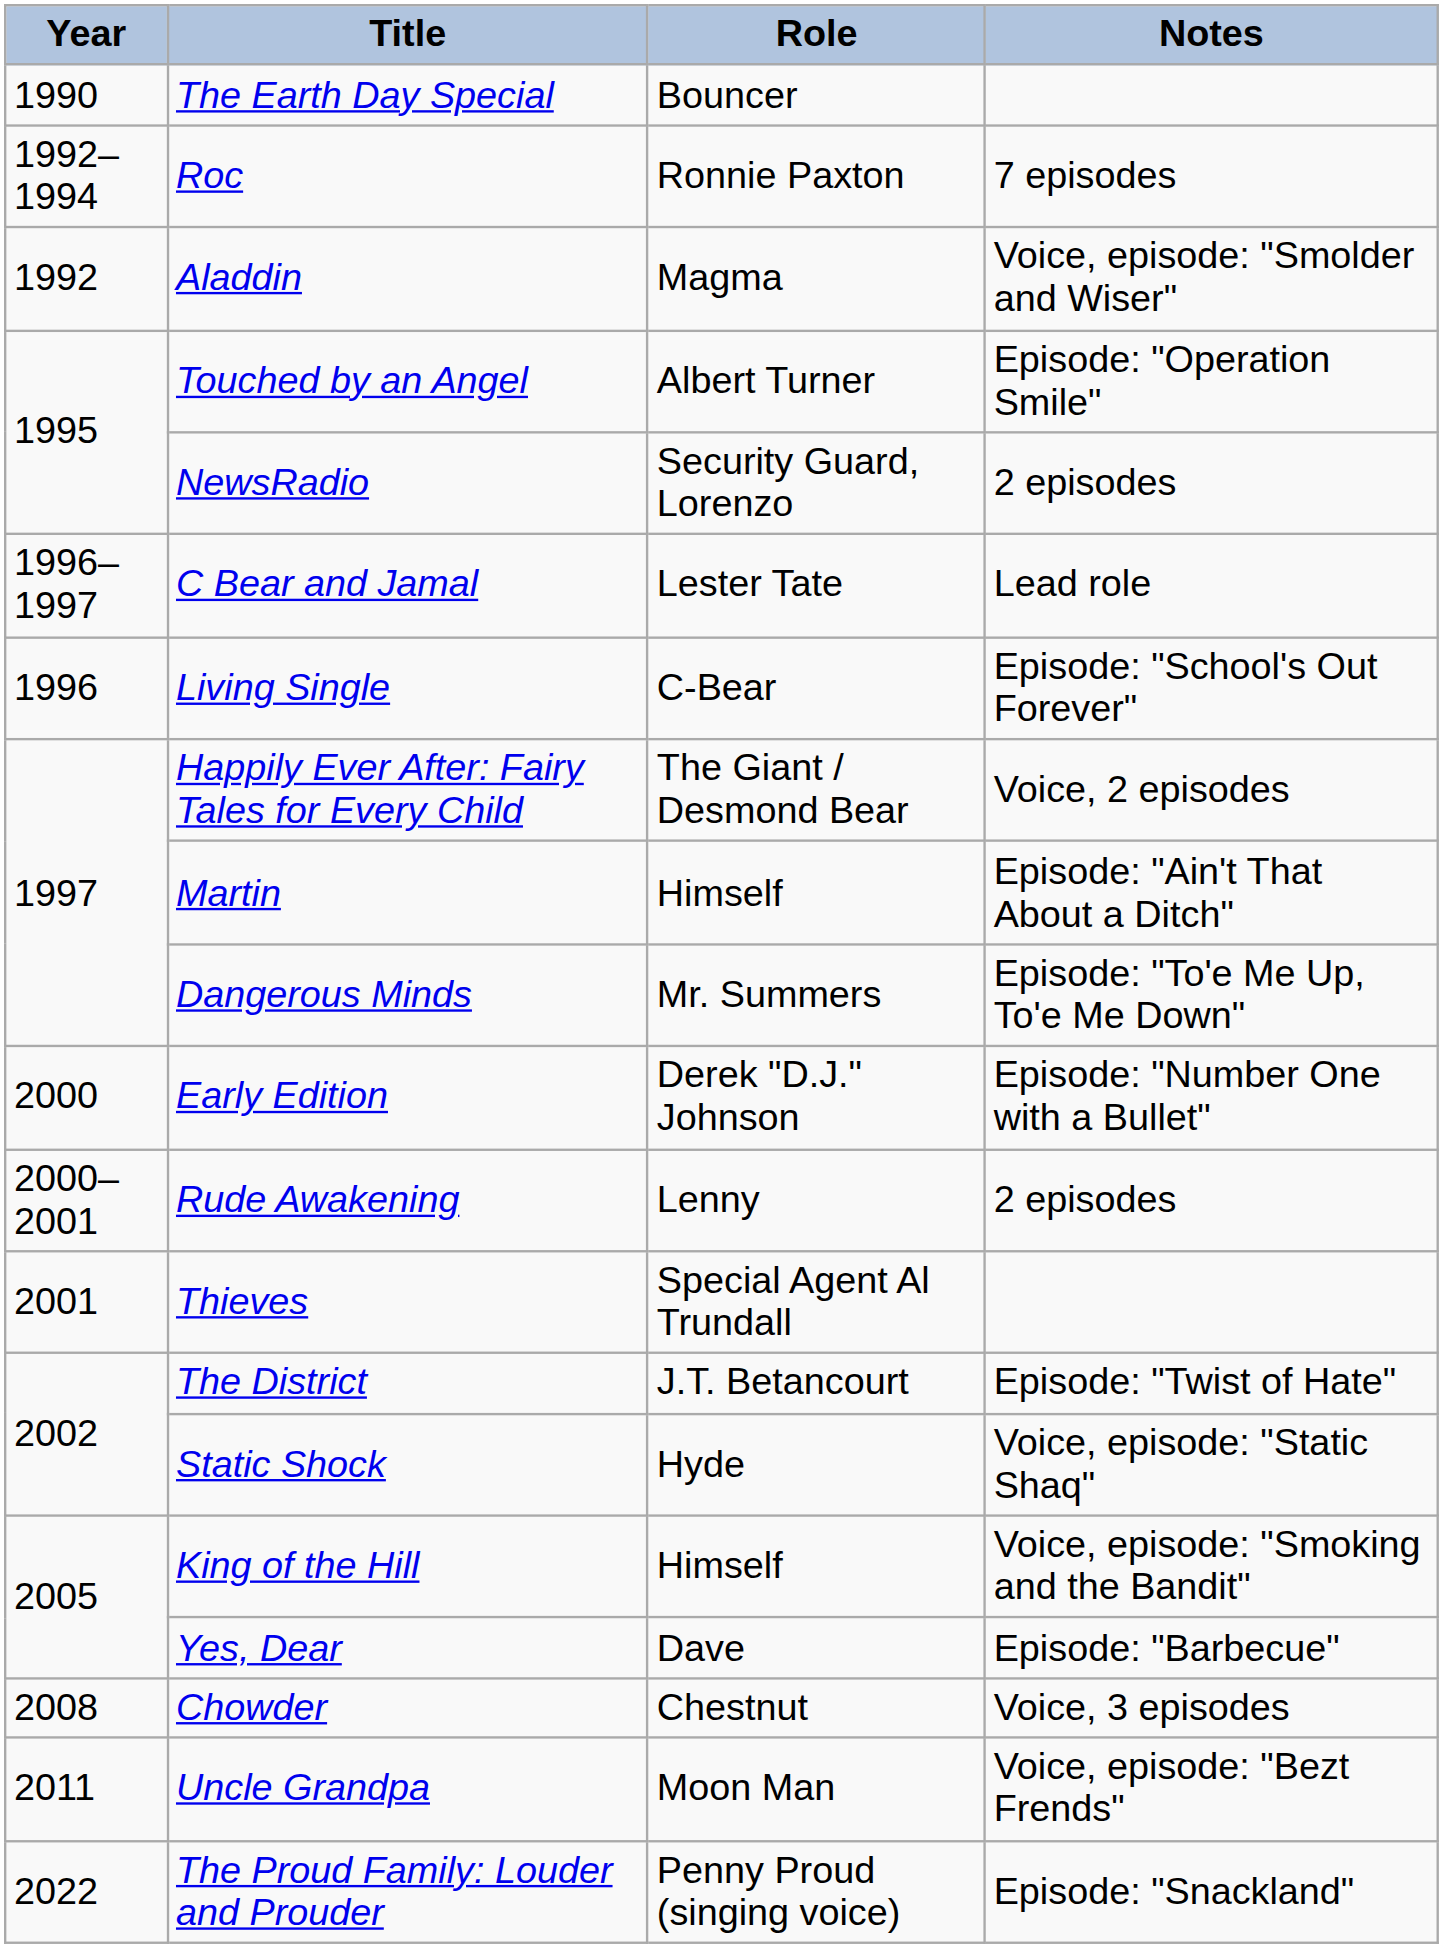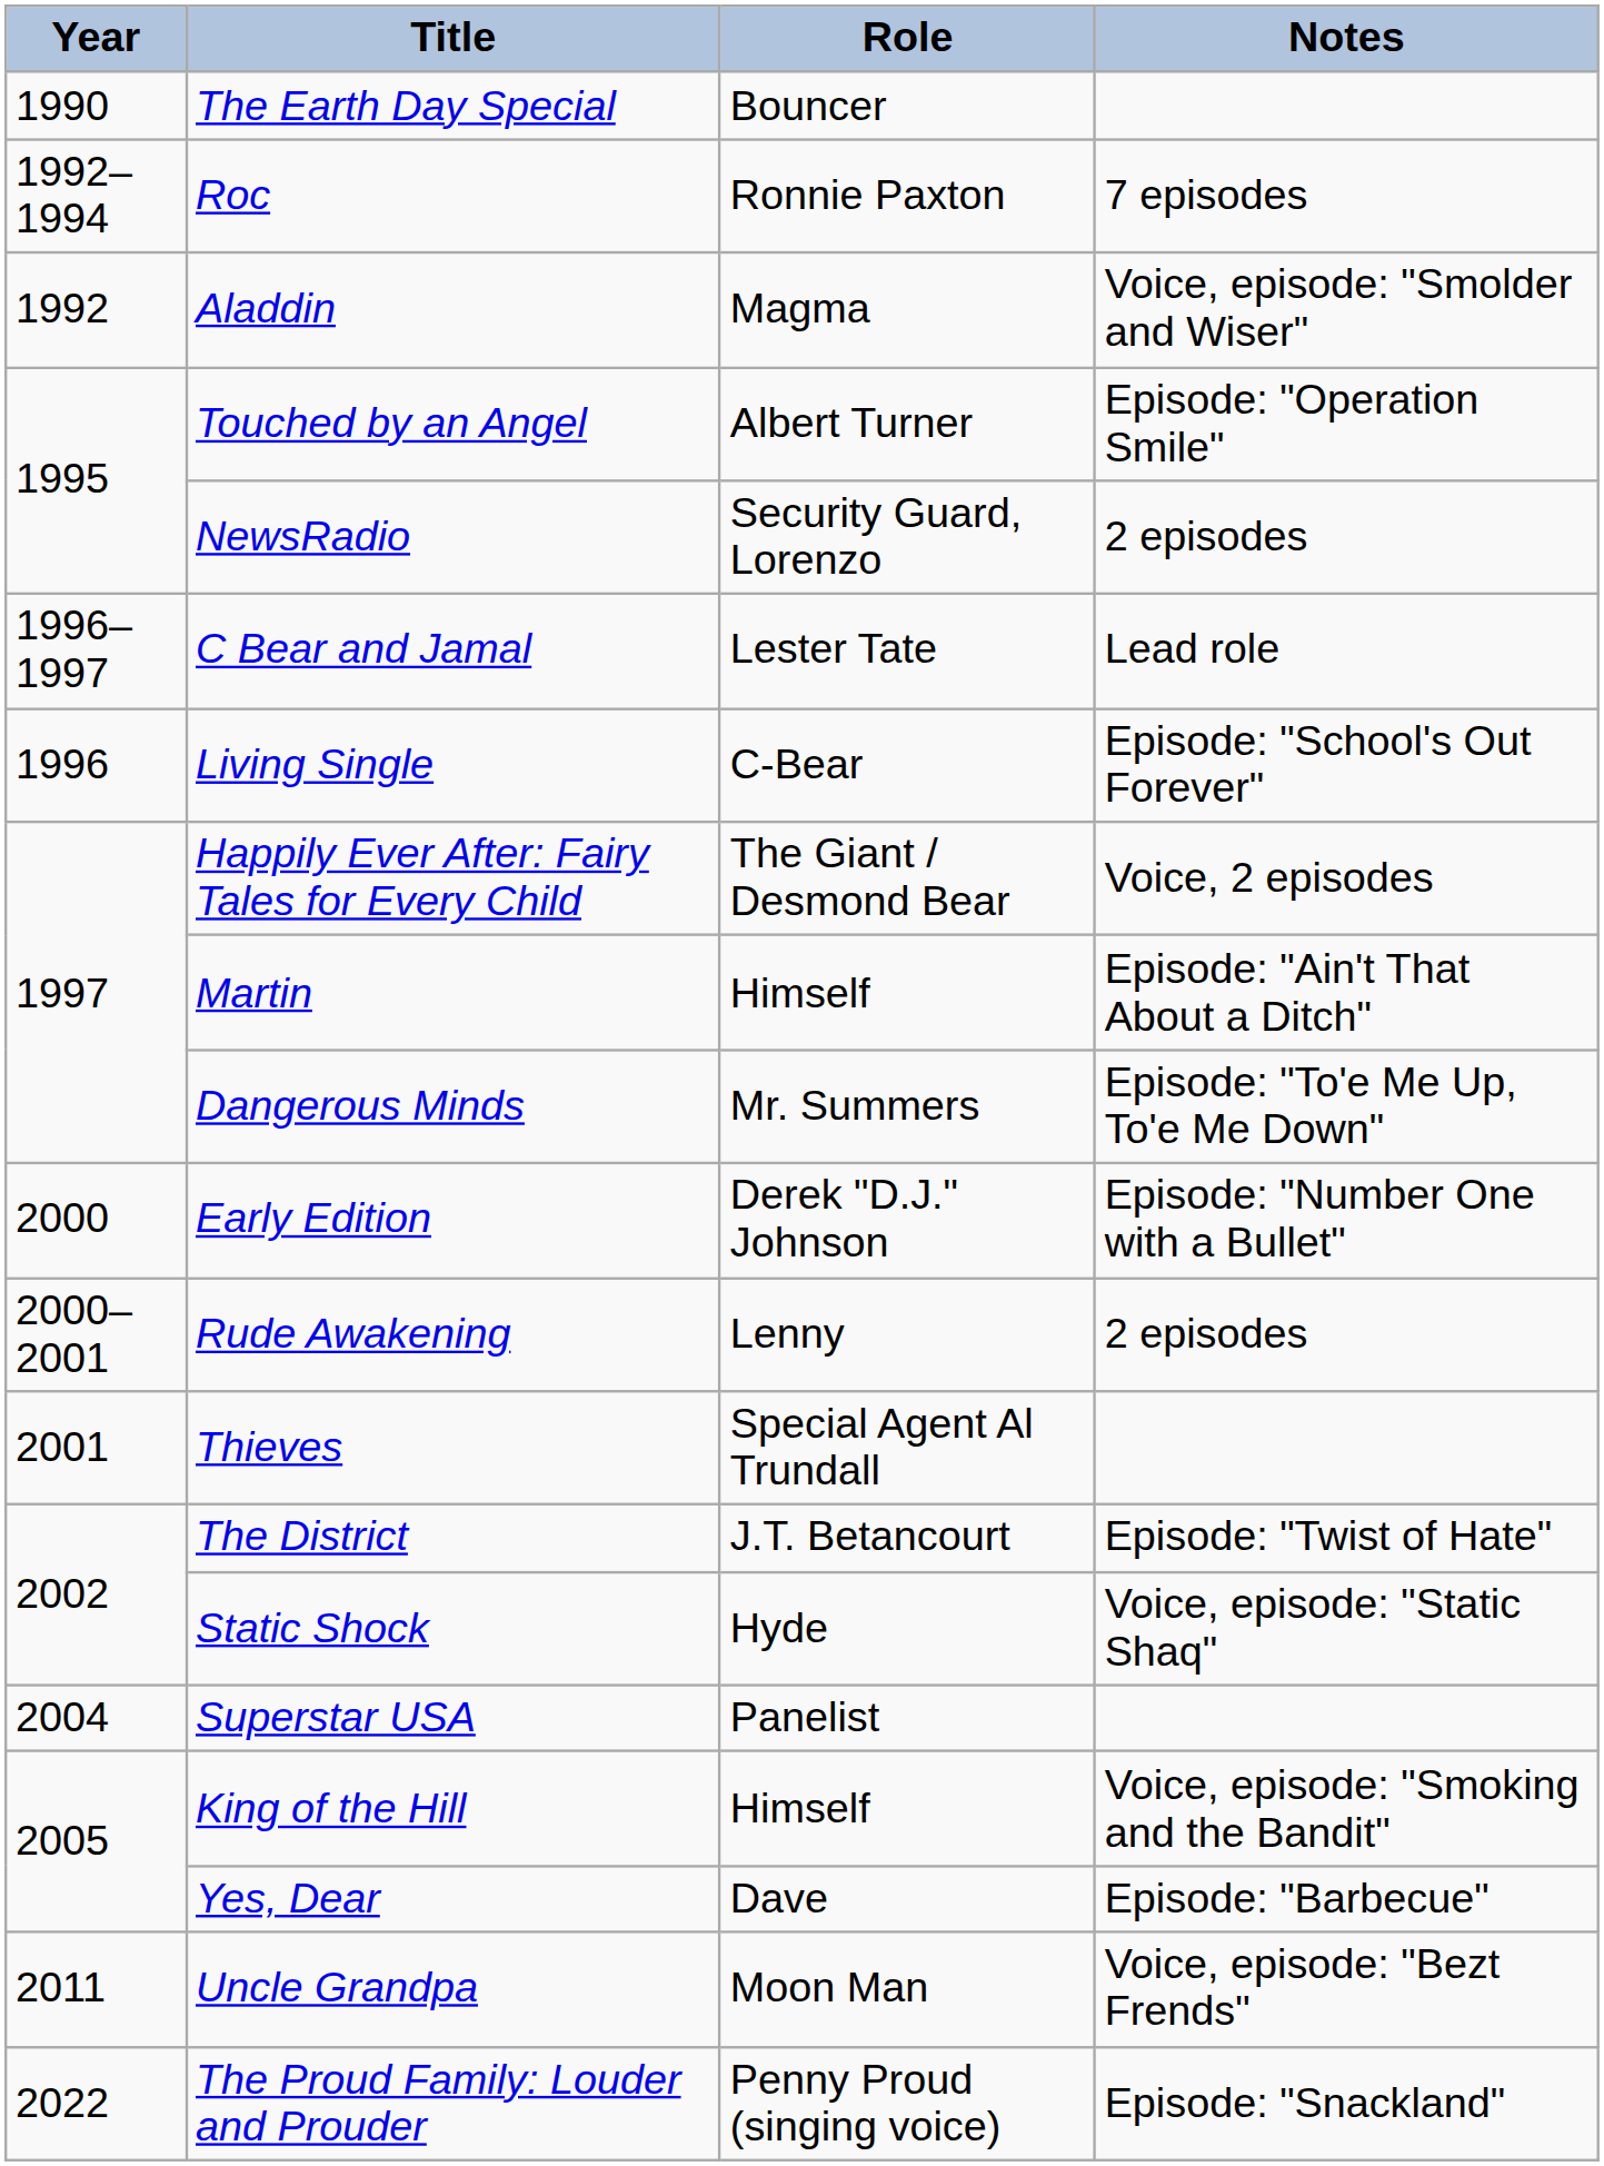 <table class="wikitable">
 <tr>
 <th style="background:#B0C4DE;">Year</th>
 <th style="background:#B0C4DE;">Title</th>
 <th style="background:#B0C4DE;">Role</th>
 <th style="background:#B0C4DE;">Notes</th>
 </tr>
 <tr>
 <td>1990</td>
 <td><em><a href='#'>The Earth Day Special</a></em></td>
 <td>Bouncer</td>
 <td></td>
 </tr>
 <tr>
 <td>1992–1994</td>
 <td><em><a href='#'>Roc</a></em></td>
 <td>Ronnie Paxton</td>
 <td>7 episodes</td>
 </tr>
 <tr>
 <td>1992</td>
 <td><em><a href='#'>Aladdin</a></em></td>
 <td>Magma</td>
 <td>Voice, episode: "Smolder and Wiser"</td>
 </tr>
 <tr>
 <td rowspan="2">1995</td>
 <td><em><a href='#'>Touched by an Angel</a></em></td>
 <td>Albert Turner</td>
 <td>Episode: "Operation Smile"</td>
 </tr>
 <tr>
 <td><em><a href='#'>NewsRadio</a></em></td>
 <td>Security Guard, Lorenzo</td>
 <td>2 episodes</td>
 </tr>
 <tr>
 <td>1996–1997</td>
 <td><em><a href='#'>C Bear and Jamal</a></em></td>
 <td>Lester Tate</td>
 <td>Lead role</td>
 </tr>
 <tr>
 <td>1996</td>
 <td><em><a href='#'>Living Single</a></em></td>
 <td>C-Bear</td>
 <td>Episode: "School's Out Forever"</td>
 </tr>
 <tr>
 <td rowspan="3">1997</td>
 <td><em><a href='#'>Happily Ever After: Fairy Tales for Every Child</a></em></td>
 <td>The Giant / Desmond Bear</td>
 <td>Voice, 2 episodes</td>
 </tr>
 <tr>
 <td><em><a href='#'>Martin</a></em></td>
 <td>Himself</td>
 <td>Episode: "Ain't That About a Ditch"</td>
 </tr>
 <tr>
 <td><em><a href='#'>Dangerous Minds</a></em></td>
 <td>Mr. Summers</td>
 <td>Episode: "To'e Me Up, To'e Me Down"</td>
 </tr>
 <tr>
 <td>2000</td>
 <td><em><a href='#'>Early Edition</a></em></td>
 <td>Derek "D.J." Johnson</td>
 <td>Episode: "Number One with a Bullet"</td>
 </tr>
 <tr>
 <td>2000–2001</td>
 <td><em><a href='#'>Rude Awakening</a></em></td>
 <td>Lenny</td>
 <td>2 episodes</td>
 </tr>
 <tr>
 <td>2001</td>
 <td><em><a href='#'>Thieves</a></em></td>
 <td>Special Agent Al Trundall</td>
 <td></td>
 </tr>
 <tr>
 <td rowspan="2">2002</td>
 <td><em><a href='#'>The District</a></em></td>
 <td>J.T. Betancourt</td>
 <td>Episode: "Twist of Hate"</td>
 </tr>
 <tr>
 <td><em><a href='#'>Static Shock</a></em></td>
 <td>Hyde</td>
 <td>Voice, episode: "Static Shaq"</td>
 </tr>
 <tr>
+<td>2004</td>
+<td><em><a href='#'>Superstar USA</a></em></td>
+<td>Panelist</td>
+<td></td>
+</tr>
+<tr>
 <td rowspan="2">2005</td>
 <td><em><a href='#'>King of the Hill</a></em></td>
 <td>Himself</td>
 <td>Voice, episode: "Smoking and the Bandit"</td>
 </tr>
 <tr>
 <td><em><a href='#'>Yes, Dear</a></em></td>
 <td>Dave</td>
 <td>Episode: "Barbecue"</td>
-</tr>
-<tr>
-<td>2008</td>
-<td><em><a href='#'>Chowder</a></em></td>
-<td>Chestnut</td>
-<td>Voice, 3 episodes</td>
 </tr>
 <tr>
 <td>2011</td>
 <td><em><a href='#'>Uncle Grandpa</a></em></td>
 <td>Moon Man</td>
 <td>Voice, episode: "Bezt Frends"</td>
 </tr>
 <tr>
 <td>2022</td>
 <td><em><a href='#'>The Proud Family: Louder and Prouder</a></em></td>
 <td>Penny Proud (singing voice)</td>
 <td>Episode: "Snackland"</td>
 </tr>
 </table>
